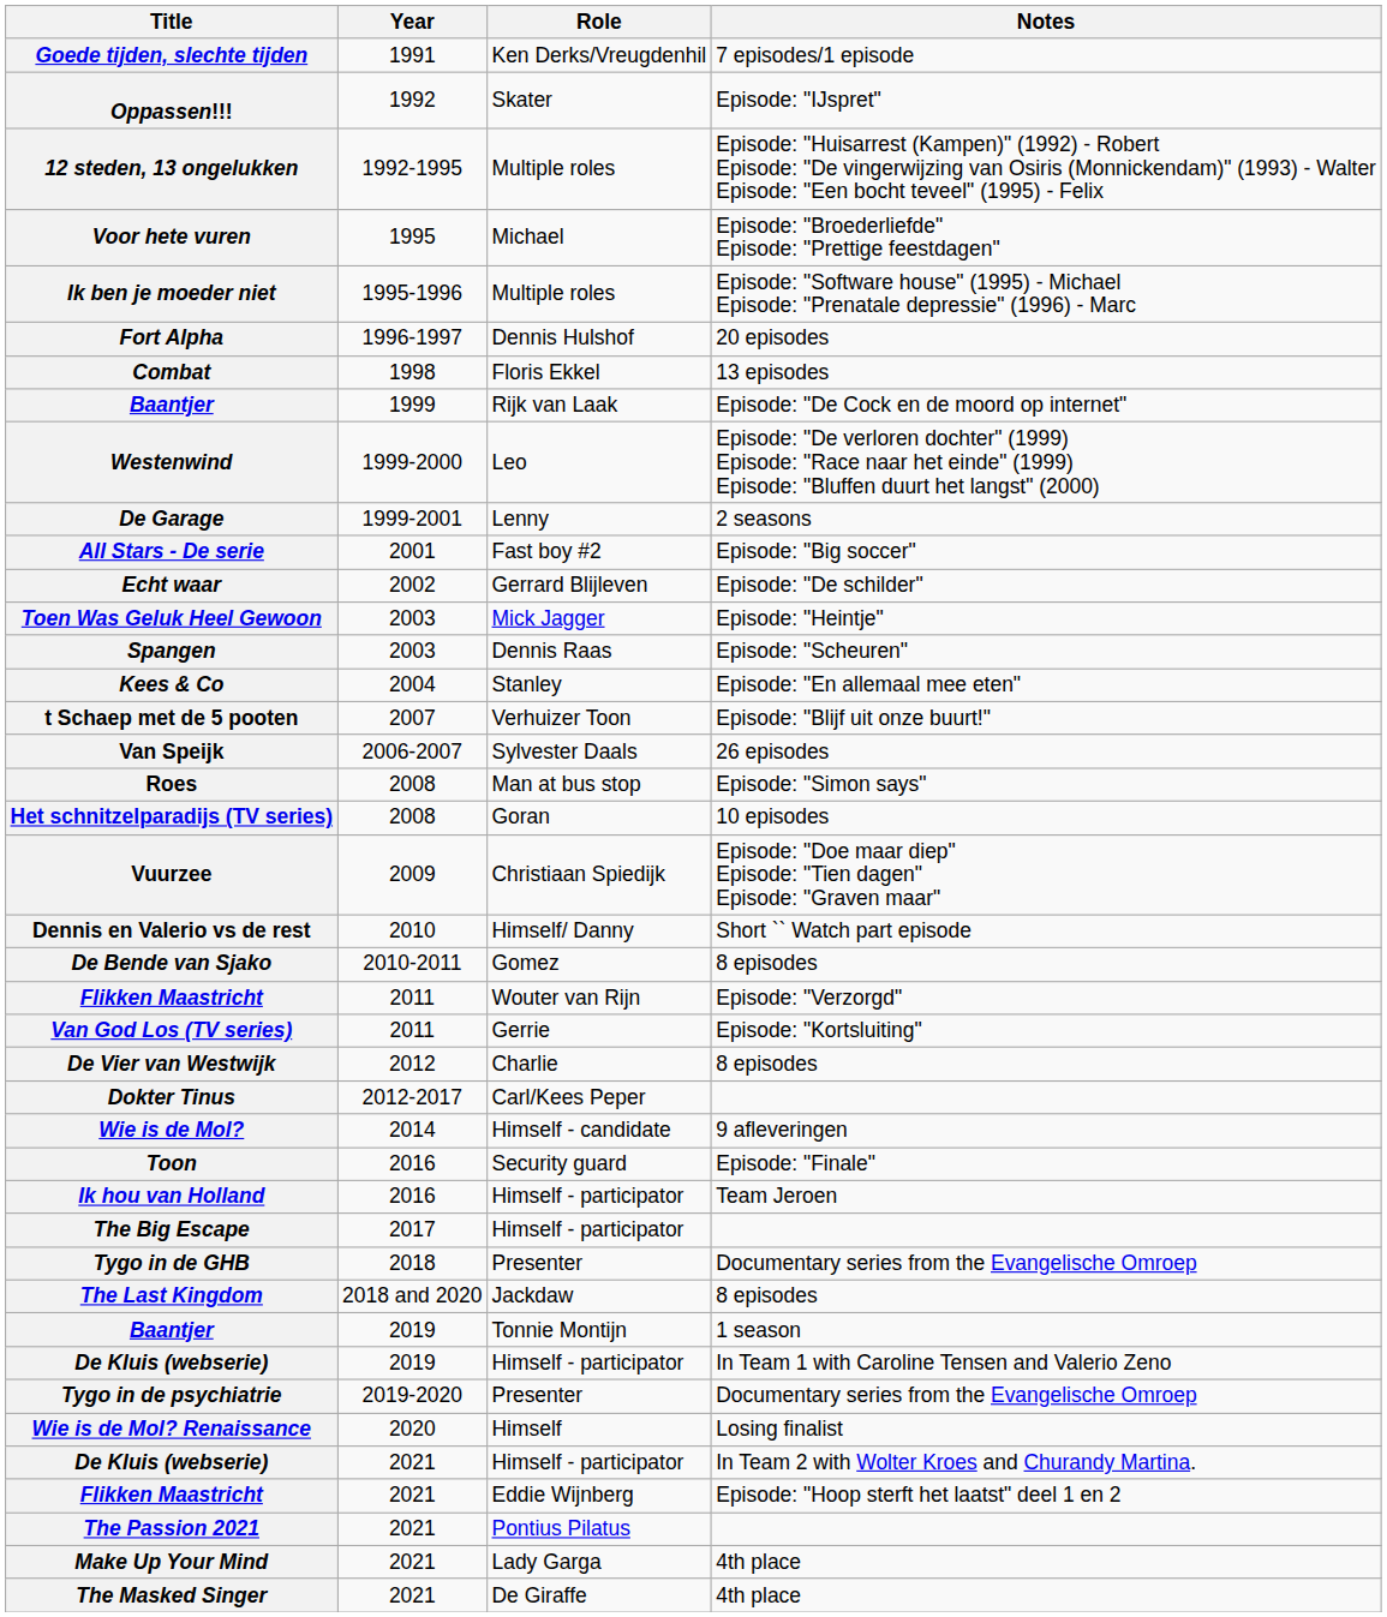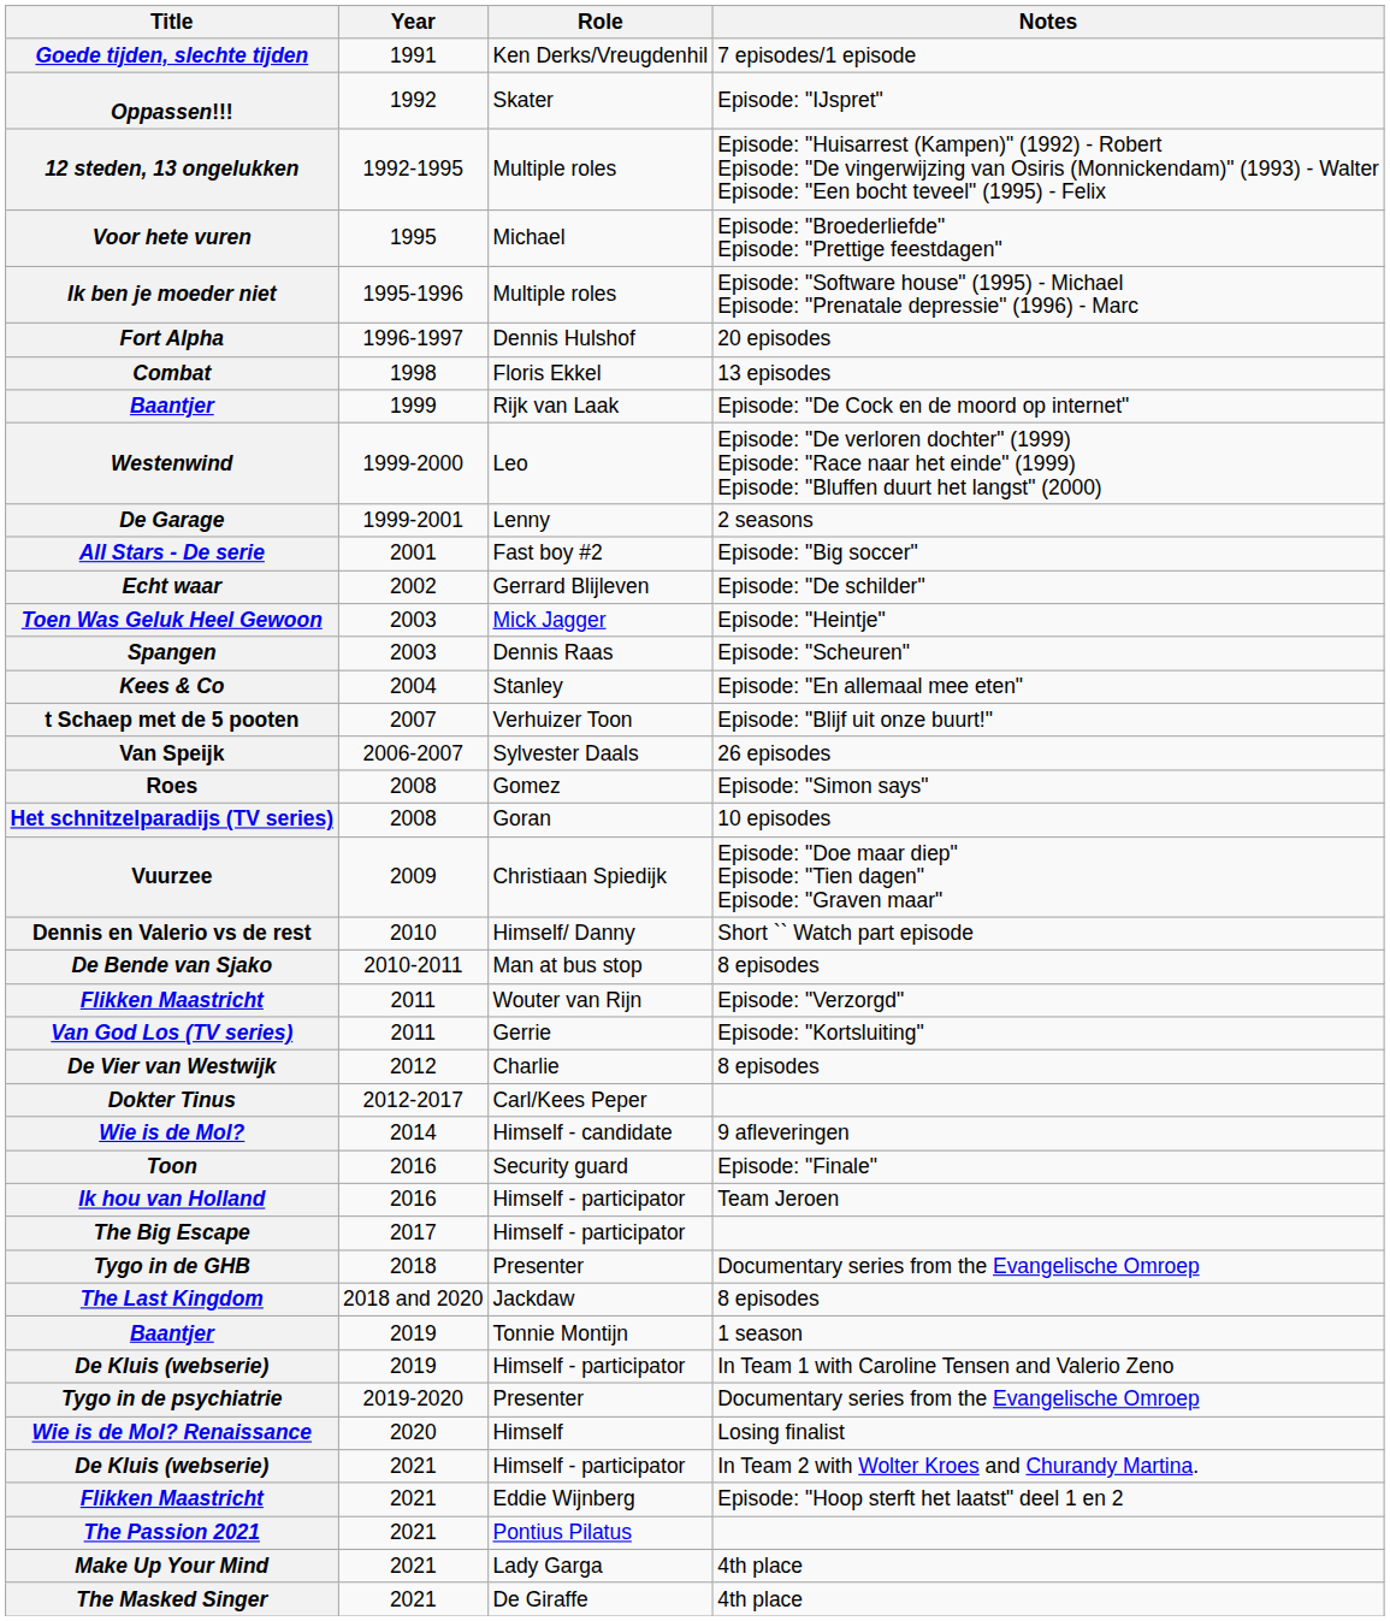 <table class="wikitable sortable plainrowheaders">
 <tr>
 <th scope="col">Title</th>
 <th scope="col">Year</th>
 <th scope="col">Role</th>
 <th scope="col" class="unsortable">Notes</th>
 </tr>
 <tr>
 <th scope="row"><em><a href='#'>Goede tijden, slechte tijden</a></em></th>
 <td align="center">1991</td>
 <td>Ken Derks/Vreugdenhil</td>
 <td>7 episodes/1 episode</td>
 </tr>
 <tr>
 <th scope="row"><br><em>Oppassen</em>!!!</th>
 <td align="center">1992</td>
 <td>Skater</td>
 <td>Episode: "IJspret"</td>
 </tr>
 <tr>
 <th scope="row"><em>12 steden, 13 ongelukken</em></th>
 <td align="center">1992-1995</td>
 <td>Multiple roles</td>
 <td>Episode: "Huisarrest (Kampen)" (1992) - Robert<br>Episode: "De vingerwijzing van Osiris (Monnickendam)" (1993) - Walter<br>Episode: "Een bocht teveel" (1995) - Felix</td>
 </tr>
 <tr>
 <th scope="row"><em>Voor hete vuren</em></th>
 <td align="center">1995</td>
 <td>Michael</td>
 <td>Episode: "Broederliefde"<br>Episode: "Prettige feestdagen"</td>
 </tr>
 <tr>
 <th scope="row"><em>Ik ben je moeder niet</em></th>
 <td align="center">1995-1996</td>
 <td>Multiple roles</td>
 <td>Episode: "Software house" (1995) - Michael<br>Episode: "Prenatale depressie" (1996) - Marc</td>
 </tr>
 <tr>
 <th scope="row"><em>Fort Alpha</em></th>
 <td align="center">1996-1997</td>
 <td>Dennis Hulshof</td>
 <td>20 episodes</td>
 </tr>
 <tr>
 <th scope="row"><em>Combat</em></th>
 <td align="center">1998</td>
 <td>Floris Ekkel</td>
 <td>13 episodes</td>
 </tr>
 <tr>
 <th scope="row"><em><a href='#'>Baantjer</a></em></th>
 <td align="center">1999</td>
 <td>Rijk van Laak</td>
 <td>Episode: "De Cock en de moord op internet"</td>
 </tr>
 <tr>
 <th scope="row"><em>Westenwind</em></th>
 <td align="center">1999-2000</td>
 <td>Leo</td>
 <td>Episode: "De verloren dochter" (1999)<br>Episode: "Race naar het einde" (1999)<br>Episode: "Bluffen duurt het langst" (2000)</td>
 </tr>
 <tr>
 <th scope="row"><em>De Garage</em></th>
 <td align="center">1999-2001</td>
 <td>Lenny</td>
 <td>2 seasons</td>
 </tr>
 <tr>
 <th scope="row"><em><a href='#'>All Stars - De serie</a></em></th>
 <td align="center">2001</td>
 <td>Fast boy #2</td>
 <td>Episode: "Big soccer"</td>
 </tr>
 <tr>
 <th scope="row"><em>Echt waar</em></th>
 <td align="center">2002</td>
 <td>Gerrard Blijleven</td>
 <td>Episode: "De schilder"</td>
 </tr>
 <tr>
 <th scope="row"><em><a href='#'>Toen Was Geluk Heel Gewoon</a></em></th>
 <td align="center">2003</td>
 <td><a href='#'>Mick Jagger</a></td>
 <td>Episode: "Heintje"</td>
 </tr>
 <tr>
 <th scope="row"><em>Spangen</em></th>
 <td align="center">2003</td>
 <td>Dennis Raas</td>
 <td>Episode: "Scheuren"</td>
 </tr>
 <tr>
 <th scope="row"><em>Kees & Co</em></th>
 <td align="center">2004</td>
 <td>Stanley</td>
 <td>Episode: "En allemaal mee eten"</td>
 </tr>
 <tr>
 <th scope="row"><strong>t Schaep met de 5 pooten<em></th>
 <td align="center">2007</td>
 <td>Verhuizer Toon</td>
 <td>Episode: "Blijf uit onze buurt!"</td>
 </tr>
 <tr>
 <th scope="row"></em>Van Speijk<em></th>
 <td align="center">2006-2007</td>
 <td>Sylvester Daals</td>
 <td>26 episodes</td>
 </tr>
 <tr>
 <th scope="row"></em>Roes<em></th>
 <td align="center">2008</td>
-<td>Man at bus stop</td>
+<td>Gomez</td>
 <td>Episode: "Simon says"</td>
 </tr>
 <tr>
 <th scope="row"></em><a href='#'>Het schnitzelparadijs (TV series)</a><em></th>
 <td align="center">2008</td>
 <td>Goran</td>
 <td>10 episodes</td>
 </tr>
 <tr>
 <th scope="row"></em>Vuurzee<em></th>
 <td align="center">2009</td>
 <td>Christiaan Spiedijk</td>
 <td>Episode: "Doe maar diep"<br>Episode: "Tien dagen"<br>Episode: "Graven maar"</td>
 </tr>
 <tr>
 <th scope="row"></em>Dennis en Valerio vs de rest<em></th>
 <td align="center">2010</td>
 <td>Himself/ Danny</td>
 <td>Short `` Watch </em> part episode</td>
 </tr>
 <tr>
 <th scope="row"><em>De Bende van Sjako</em></th>
 <td align="center">2010-2011</td>
-<td>Gomez</td>
+<td>Man at bus stop</td>
 <td>8 episodes</td>
 </tr>
 <tr>
 <th scope="row"><em><a href='#'>Flikken Maastricht</a></em></th>
 <td align="center">2011</td>
 <td>Wouter van Rijn</td>
 <td>Episode: "Verzorgd"</td>
 </tr>
 <tr>
 <th scope="row"><em><a href='#'>Van God Los (TV series)</a></em></th>
 <td align="center">2011</td>
 <td>Gerrie</td>
 <td>Episode: "Kortsluiting"</td>
 </tr>
 <tr>
 <th scope="row"><em>De Vier van Westwijk</em></th>
 <td align="center">2012</td>
 <td>Charlie</td>
 <td>8 episodes</td>
 </tr>
 <tr>
 <th scope="row"><em>Dokter Tinus</em></th>
 <td align="center">2012-2017</td>
 <td>Carl/Kees Peper</td>
 <td></td>
 </tr>
 <tr>
 <th scope="row"><em><a href='#'>Wie is de Mol?</a></em></th>
 <td align="center">2014</td>
 <td>Himself - candidate</td>
 <td>9 afleveringen</td>
 </tr>
 <tr>
 <th scope="row"><em>Toon</em></th>
 <td align="center">2016</td>
 <td>Security guard</td>
 <td>Episode: "Finale"</td>
 </tr>
 <tr>
 <th scope="row"><em><a href='#'>Ik hou van Holland</a></em></th>
 <td align="center">2016</td>
 <td>Himself - participator</td>
 <td>Team Jeroen</td>
 </tr>
 <tr>
 <th scope="row"><em>The Big Escape</em></th>
 <td align="center">2017</td>
 <td>Himself - participator</td>
 <td></td>
 </tr>
 <tr>
 <th scope="row"><em>Tygo in de GHB</em></th>
 <td align="center">2018</td>
 <td>Presenter</td>
 <td>Documentary series from the <a href='#'>Evangelische Omroep</a></td>
 </tr>
 <tr>
 <th scope="row"><em><a href='#'>The Last Kingdom</a></em></th>
 <td align="center">2018 and 2020</td>
 <td>Jackdaw</td>
 <td>8 episodes</td>
 </tr>
 <tr>
 <th scope="row"><em><a href='#'>Baantjer</a></em></th>
 <td align="center">2019</td>
 <td>Tonnie Montijn</td>
 <td>1 season</td>
 </tr>
 <tr>
 <th scope="row"><em>De Kluis (webserie)</em></th>
 <td align="center">2019</td>
 <td>Himself - participator</td>
 <td>In Team 1 with Caroline Tensen and Valerio Zeno</td>
 </tr>
 <tr>
 <th scope="row"><em>Tygo in de psychiatrie</em></th>
 <td align="center">2019-2020</td>
 <td>Presenter</td>
 <td>Documentary series from the <a href='#'>Evangelische Omroep</a></td>
 </tr>
 <tr>
 <th scope="row"><em><a href='#'>Wie is de Mol? Renaissance</a></em></th>
 <td align="center">2020</td>
 <td>Himself</td>
 <td>Losing finalist</td>
 </tr>
 <tr>
 <th scope="row"><em>De Kluis (webserie)</em></th>
 <td align="center">2021</td>
 <td>Himself - participator</td>
 <td>In Team 2 with <a href='#'>Wolter Kroes</a> and <a href='#'>Churandy Martina</a>.</td>
 </tr>
 <tr>
 <th scope="row"><em><a href='#'>Flikken Maastricht</a></em></th>
 <td align="center">2021</td>
 <td>Eddie Wijnberg</td>
 <td>Episode: "Hoop sterft het laatst" deel 1 en 2</td>
 </tr>
 <tr>
 <th scope="row"><em><a href='#'>The Passion 2021</a></em></th>
 <td align="center">2021</td>
 <td><a href='#'>Pontius Pilatus</a></td>
 <td></td>
 </tr>
 <tr>
 <th scope="row"><em>Make Up Your Mind</em></th>
 <td align="center">2021</td>
 <td>Lady Garga</td>
 <td>4th place</td>
 </tr>
 <tr>
 <th scope="row"><em>The Masked Singer</em></th>
 <td align="center">2021</td>
 <td>De Giraffe</td>
 <td>4th place</td>
 </tr>
 </table>
